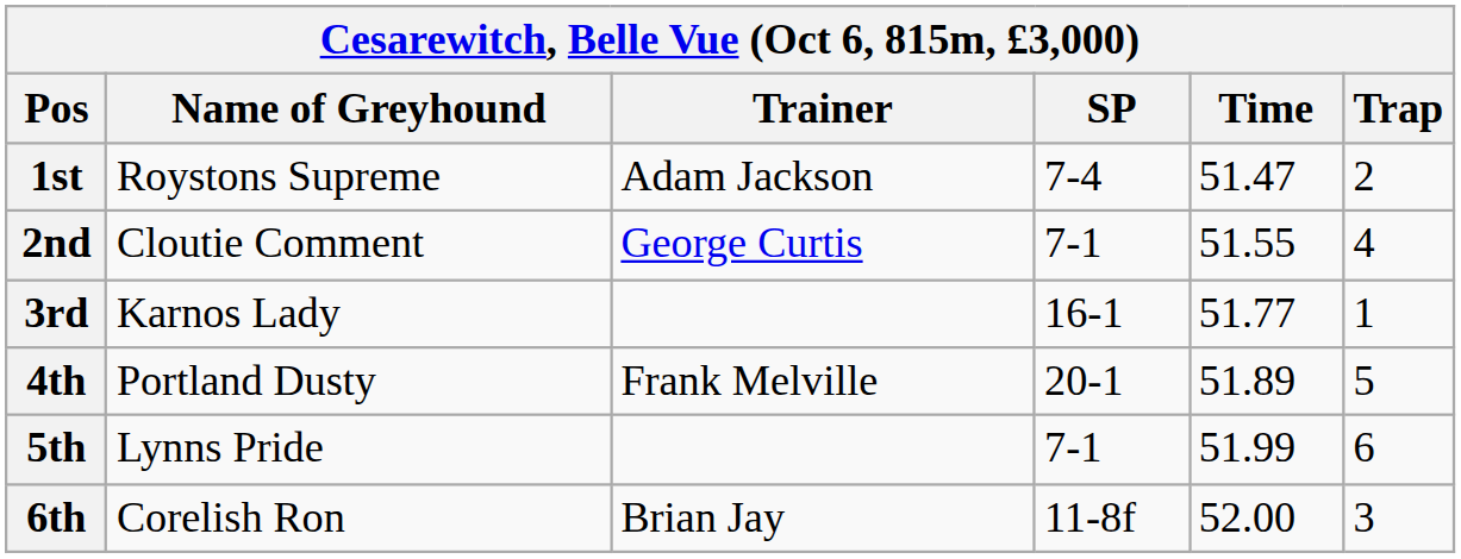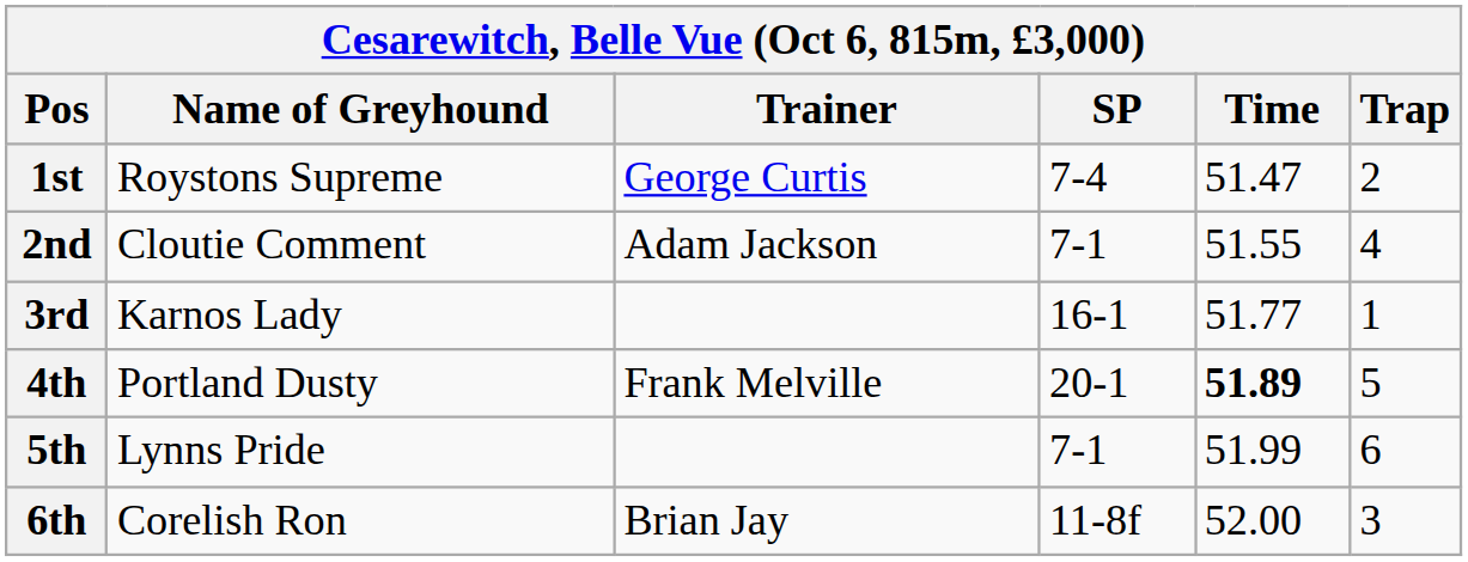 <table class="wikitable">
 <tr>
 <th colspan="6"><a href='#'>Cesarewitch</a>, <a href='#'>Belle Vue</a> (Oct 6, 815m, £3,000)</th>
 </tr>
 <tr>
 <th width=30>Pos</th>
 <th width=180>Name of Greyhound</th>
 <th width=150>Trainer</th>
 <th width=50>SP</th>
 <th width=50>Time</th>
 <th width=30>Trap</th>
 </tr>
 <tr>
 <th>1st</th>
 <td>Roystons Supreme</td>
-<td>Adam Jackson</td>
+<td><a href='#'>George Curtis</a></td>
 <td>7-4</td>
 <td>51.47</td>
 <td>2</td>
 </tr>
 <tr>
 <th>2nd</th>
 <td>Cloutie Comment</td>
-<td><a href='#'>George Curtis</a></td>
+<td>Adam Jackson</td>
 <td>7-1</td>
 <td>51.55</td>
 <td>4</td>
 </tr>
 <tr>
 <th>3rd</th>
 <td>Karnos Lady</td>
 <td></td>
 <td>16-1</td>
 <td>51.77</td>
 <td>1</td>
 </tr>
 <tr>
 <th>4th</th>
 <td>Portland Dusty</td>
 <td>Frank Melville</td>
 <td>20-1</td>
-<td>51.89</td>
+<td><strong>51.89</strong></td>
 <td>5</td>
 </tr>
 <tr>
 <th>5th</th>
 <td>Lynns Pride</td>
 <td></td>
 <td>7-1</td>
 <td>51.99</td>
 <td>6</td>
 </tr>
 <tr>
 <th>6th</th>
 <td>Corelish Ron</td>
 <td>Brian Jay</td>
 <td>11-8f</td>
 <td>52.00</td>
 <td>3</td>
 </tr>
 </table>
